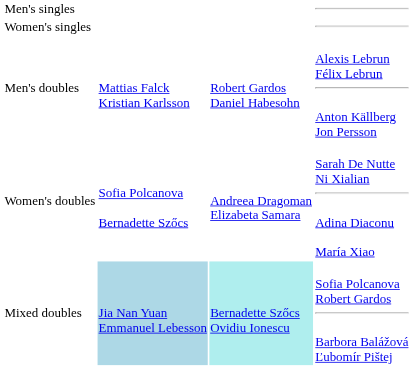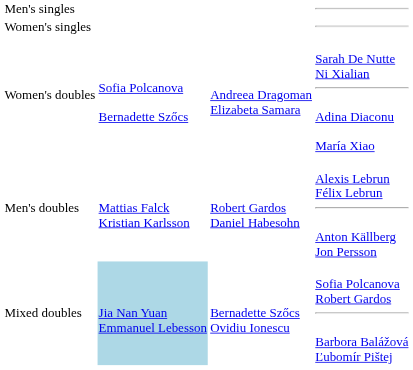 <table>
 <tr>
 <td>Men's singles<br></td>
 <td></td>
 <td></td>
 <td><hr></td>
 </tr>
 <tr>
 <td>Women's singles<br></td>
 <td></td>
 <td></td>
 <td><hr></td>
 </tr>
 <tr>
+<td>Women's doubles<br></td>
+<td><br><a href='#'>Sofia Polcanova</a><br><br><a href='#'>Bernadette Szőcs</a></td>
+<td><br><a href='#'>Andreea Dragoman</a><br><a href='#'>Elizabeta Samara</a></td>
+<td><br><a href='#'>Sarah De Nutte</a><br><a href='#'>Ni Xialian</a><hr><br><a href='#'>Adina Diaconu</a><br><br><a href='#'>María Xiao</a></td>
+</tr>
+<tr>
 <td>Men's doubles<br></td>
 <td><br><a href='#'>Mattias Falck</a><br><a href='#'>Kristian Karlsson</a></td>
 <td><br><a href='#'>Robert Gardos</a><br><a href='#'>Daniel Habesohn</a></td>
 <td><br><a href='#'>Alexis Lebrun</a><br><a href='#'>Félix Lebrun</a><hr><br><a href='#'>Anton Källberg</a><br><a href='#'>Jon Persson</a></td>
 </tr>
 <tr>
-<td>Women's doubles<br></td>
-<td><br><a href='#'>Sofia Polcanova</a><br><br><a href='#'>Bernadette Szőcs</a></td>
-<td><br><a href='#'>Andreea Dragoman</a><br><a href='#'>Elizabeta Samara</a></td>
-<td><br><a href='#'>Sarah De Nutte</a><br><a href='#'>Ni Xialian</a><hr><br><a href='#'>Adina Diaconu</a><br><br><a href='#'>María Xiao</a></td>
-</tr>
-<tr>
 <td>Mixed doubles<br></td>
 <td style="background: lightblue;"><br><a href='#'>Jia Nan Yuan</a><br><a href='#'>Emmanuel Lebesson</a></td>
-<td style="background: paleturquoise;"><br><a href='#'>Bernadette Szőcs</a><br><a href='#'>Ovidiu Ionescu</a></td>
+<td><br><a href='#'>Bernadette Szőcs</a><br><a href='#'>Ovidiu Ionescu</a></td>
 <td><br><a href='#'>Sofia Polcanova</a><br><a href='#'>Robert Gardos</a><hr><br><a href='#'>Barbora Balážová</a><br><a href='#'>Ľubomír Pištej</a></td>
 </tr>
 </table>
